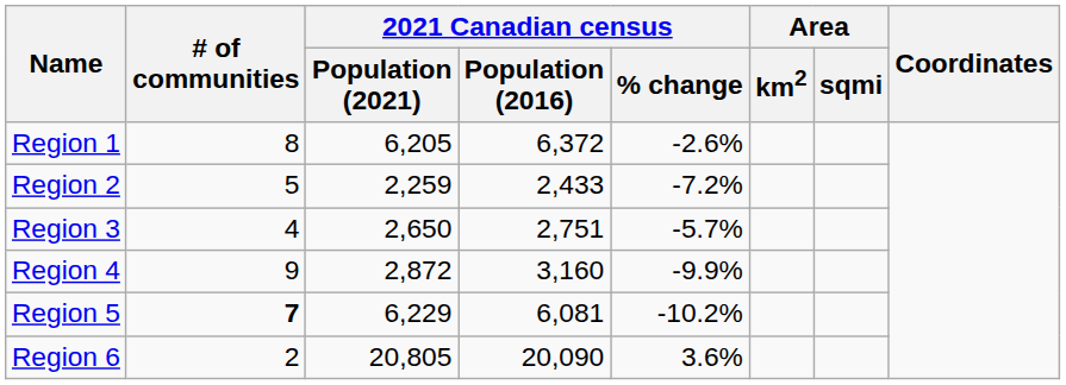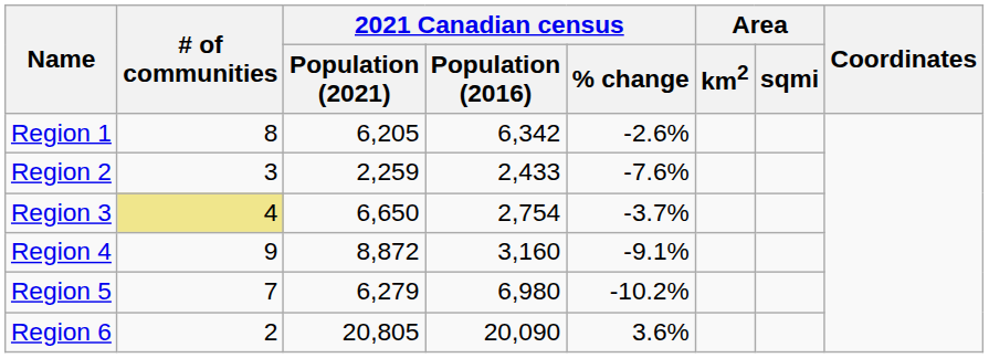 <table class="wikitable">
 <tr>
 <th rowspan=2>Name</th>
 <th rowspan=2># of<br>communities</th>
 <th colspan=3><a href='#'>2021 Canadian census</a></th>
 <th colspan=2>Area</th>
 <th rowspan=2>Coordinates</th>
 </tr>
 <tr>
 <th>Population<br>(2021)</th>
 <th>Population<br>(2016)</th>
 <th>% change</th>
 <th>km<sup>2</sup></th>
 <th>sqmi</th>
 </tr>
 <tr>
 <td><a href='#'>Region 1</a></td>
 <td align=right>8</td>
 <td align=right>6,205</td>
-<td align=right>6,372</td>
+<td align=right>6,342</td>
 <td align=right>-2.6%</td>
 <td></td>
 <td></td>
 </tr>
 <tr>
 <td><a href='#'>Region 2</a></td>
-<td align=right>5</td>
+<td align=right>3</td>
 <td align=right>2,259</td>
 <td align=right>2,433</td>
-<td align=right>-7.2%</td>
+<td align=right>-7.6%</td>
 <td></td>
 <td></td>
 </tr>
 <tr>
 <td><a href='#'>Region 3</a></td>
-<td align=right>4</td>
-<td align=right>2,650</td>
-<td align=right>2,751</td>
-<td align=right>-5.7%</td>
+<td align=right style="background: khaki;">4</td>
+<td align=right>6,650</td>
+<td align=right>2,754</td>
+<td align=right>-3.7%</td>
 <td></td>
 <td></td>
 </tr>
 <tr>
 <td><a href='#'>Region 4</a></td>
 <td align=right>9</td>
-<td align=right>2,872</td>
+<td align=right>8,872</td>
 <td align=right>3,160</td>
-<td align=right>-9.9%</td>
+<td align=right>-9.1%</td>
 <td></td>
 <td></td>
 </tr>
 <tr>
 <td><a href='#'>Region 5</a></td>
-<td align=right><strong>7</strong></td>
-<td align=right>6,229</td>
-<td align=right>6,081</td>
+<td align=right>7</td>
+<td align=right>6,279</td>
+<td align=right>6,980</td>
 <td align=right>-10.2%</td>
 <td></td>
 <td></td>
 </tr>
 <tr>
 <td><a href='#'>Region 6</a></td>
 <td align=right>2</td>
 <td align=right>20,805</td>
 <td align=right>20,090</td>
 <td align=right>3.6%</td>
 <td></td>
 <td></td>
 </tr>
 </table>
